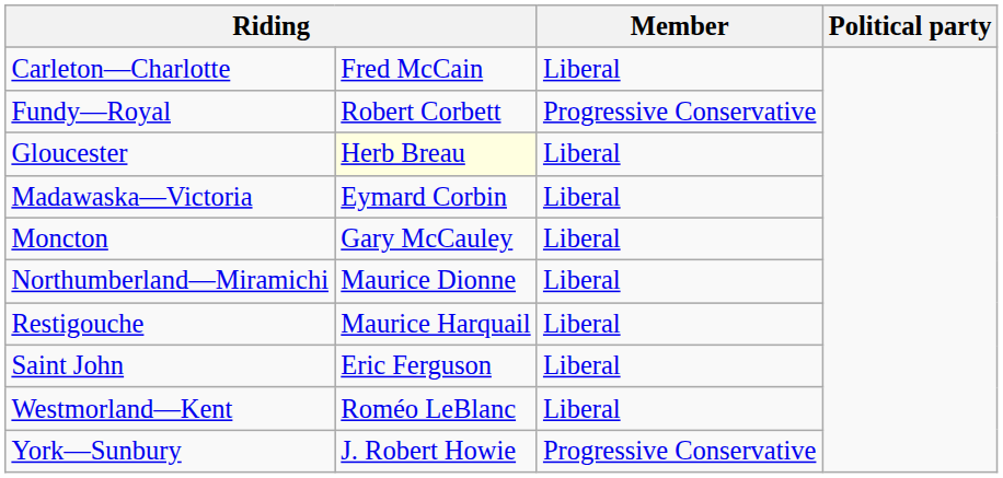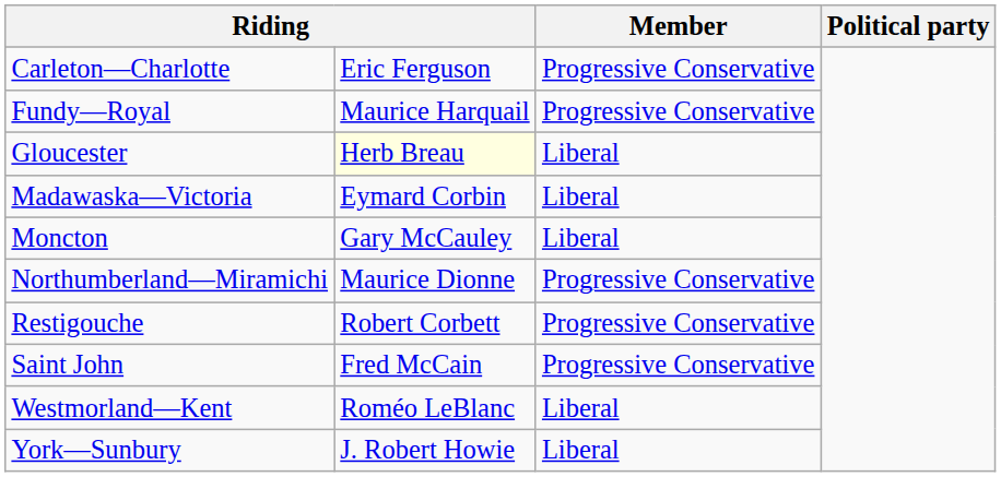 <table class="wikitable">
 <tr>
 <th colspan="2">Riding</th>
 <th>Member</th>
 <th>Political party</th>
 </tr>
 <tr>
 <td><a href='#'>Carleton—Charlotte</a></td>
-<td><a href='#'>Fred McCain</a></td>
-<td><a href='#'>Liberal</a></td>
+<td><a href='#'>Eric Ferguson</a></td>
+<td><a href='#'>Progressive Conservative</a></td>
 </tr>
 <tr>
 <td><a href='#'>Fundy—Royal</a></td>
-<td><a href='#'>Robert Corbett</a></td>
+<td><a href='#'>Maurice Harquail</a></td>
 <td><a href='#'>Progressive Conservative</a></td>
 </tr>
 <tr>
 <td><a href='#'>Gloucester</a></td>
 <td style="background: lightyellow;"><a href='#'>Herb Breau</a></td>
 <td><a href='#'>Liberal</a></td>
 </tr>
 <tr>
 <td><a href='#'>Madawaska—Victoria</a></td>
 <td><a href='#'>Eymard Corbin</a></td>
 <td><a href='#'>Liberal</a></td>
 </tr>
 <tr>
 <td><a href='#'>Moncton</a></td>
 <td><a href='#'>Gary McCauley</a></td>
 <td><a href='#'>Liberal</a></td>
 </tr>
 <tr>
 <td><a href='#'>Northumberland—Miramichi</a></td>
 <td><a href='#'>Maurice Dionne</a></td>
-<td><a href='#'>Liberal</a></td>
+<td><a href='#'>Progressive Conservative</a></td>
 </tr>
 <tr>
 <td><a href='#'>Restigouche</a></td>
-<td><a href='#'>Maurice Harquail</a></td>
-<td><a href='#'>Liberal</a></td>
+<td><a href='#'>Robert Corbett</a></td>
+<td><a href='#'>Progressive Conservative</a></td>
 </tr>
 <tr>
 <td><a href='#'>Saint John</a></td>
-<td><a href='#'>Eric Ferguson</a></td>
-<td><a href='#'>Liberal</a></td>
+<td><a href='#'>Fred McCain</a></td>
+<td><a href='#'>Progressive Conservative</a></td>
 </tr>
 <tr>
 <td><a href='#'>Westmorland—Kent</a></td>
 <td><a href='#'>Roméo LeBlanc</a></td>
 <td><a href='#'>Liberal</a></td>
 </tr>
 <tr>
 <td><a href='#'>York—Sunbury</a></td>
 <td><a href='#'>J. Robert Howie</a></td>
-<td><a href='#'>Progressive Conservative</a></td>
+<td><a href='#'>Liberal</a></td>
 </tr>
 </table>
